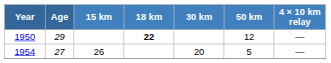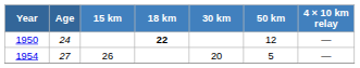 <table class="wikitable" style="font-size:95%; text-align:center; border:grey solid 1px; border-collapse:collapse; background:#ffffff;">
 <tr>
 <th style="background-color:#369; color:white; width:60px;"> Year </th>
 <th style="background-color:#369; color:white; width:40px;"> Age </th>
 <th style="background-color:#4180be; color:white; width:75px;"> 15 km </th>
 <th style="background-color:#4180be; color:white; width:75px;"> 18 km </th>
 <th style="background-color:#4180be; color:white; width:75px;"> 30 km </th>
 <th style="background-color:#4180be; color:white; width:75px;"> 50 km </th>
 <th style="background-color:#4180be; color:white; width:75px;"> 4 × 10 km <br> relay </th>
 </tr>
 <tr>
 <td><a href='#'>1950</a></td>
-<td><em>29</em></td>
+<td><em>24</em></td>
 <td></td>
 <td><strong>22</strong></td>
 <td></td>
 <td>12</td>
 <td>—</td>
 </tr>
 <tr>
 <td><a href='#'>1954</a></td>
 <td><em>27</em></td>
 <td>26</td>
 <td></td>
 <td>20</td>
 <td>5</td>
 <td>—</td>
 </tr>
 <tr>
 </tr>
 </table>
